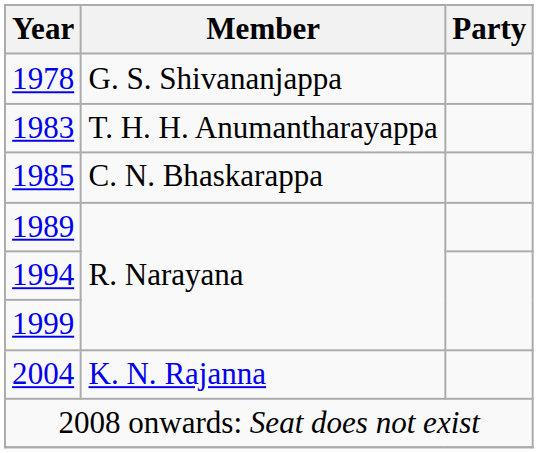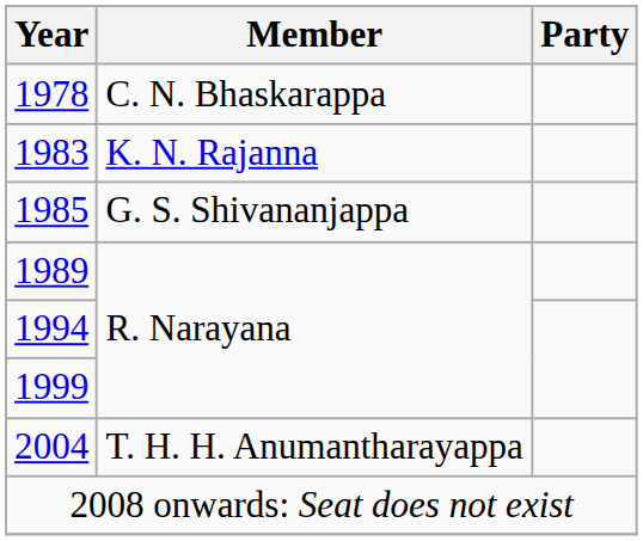 <table class="wikitable sortable">
 <tr>
 <th>Year</th>
 <th>Member</th>
 <th colspan="2">Party</th>
 </tr>
 <tr>
 <td><a href='#'>1978</a></td>
-<td>G. S. Shivananjappa</td>
+<td>C. N. Bhaskarappa</td>
 <td></td>
 </tr>
 <tr>
 <td><a href='#'>1983</a></td>
-<td>T. H. H. Anumantharayappa</td>
+<td><a href='#'>K. N. Rajanna</a></td>
 <td></td>
 </tr>
 <tr>
 <td><a href='#'>1985</a></td>
-<td>C. N. Bhaskarappa</td>
+<td>G. S. Shivananjappa</td>
 <td></td>
 </tr>
 <tr>
 <td><a href='#'>1989</a></td>
 <td rowspan=3>R. Narayana</td>
 <td></td>
 </tr>
 <tr>
 <td><a href='#'>1994</a></td>
 </tr>
 <tr>
 <td><a href='#'>1999</a></td>
 </tr>
 <tr>
 <td><a href='#'>2004</a></td>
-<td><a href='#'>K. N. Rajanna</a></td>
+<td>T. H. H. Anumantharayappa</td>
 <td></td>
 </tr>
 <tr>
 <td colspan=4 align=center>2008 onwards: <em>Seat does not exist</em></td>
 </tr>
 <tr>
 </tr>
 </table>
